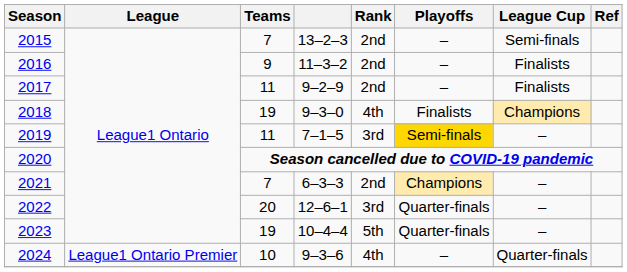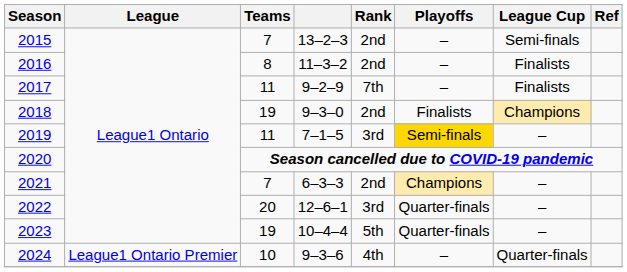 <table class="wikitable" style="text-align: center;">
 <tr>
 <th>Season</th>
 <th>League</th>
 <th>Teams</th>
 <th></th>
 <th>Rank</th>
 <th>Playoffs</th>
 <th>League Cup</th>
 <th>Ref</th>
 </tr>
 <tr>
 <td><a href='#'>2015</a></td>
 <td rowspan="9"><a href='#'>League1 Ontario</a></td>
 <td>7</td>
 <td>13–2–3</td>
 <td>2nd</td>
 <td>–</td>
 <td>Semi-finals</td>
 <td></td>
 </tr>
 <tr>
 <td><a href='#'>2016</a></td>
-<td>9</td>
+<td>8</td>
 <td>11–3–2</td>
 <td>2nd</td>
 <td>–</td>
 <td>Finalists</td>
 <td></td>
 </tr>
 <tr>
 <td><a href='#'>2017</a></td>
 <td>11</td>
 <td>9–2–9</td>
-<td>2nd</td>
+<td>7th</td>
 <td>–</td>
 <td>Finalists</td>
 <td></td>
 </tr>
 <tr>
 <td><a href='#'>2018</a></td>
 <td>19</td>
 <td>9–3–0</td>
-<td>4th</td>
+<td>2nd</td>
 <td>Finalists</td>
 <td bgcolor="FFEBAD">Champions</td>
 <td></td>
 </tr>
 <tr>
 <td><a href='#'>2019</a></td>
 <td>11</td>
 <td>7–1–5</td>
 <td>3rd</td>
 <td style="background: gold;">Semi-finals</td>
 <td>–</td>
 <td></td>
 </tr>
 <tr>
 <td><a href='#'>2020</a></td>
 <td colspan="6"><strong><em>Season cancelled due to <a href='#'>COVID-19 pandemic</a></em></strong></td>
 </tr>
 <tr>
 <td><a href='#'>2021</a></td>
 <td>7</td>
 <td>6–3–3</td>
 <td>2nd</td>
 <td bgcolor="FFEBAD">Champions</td>
 <td>–</td>
 <td></td>
 </tr>
 <tr>
 <td><a href='#'>2022</a></td>
 <td>20</td>
 <td>12–6–1</td>
 <td>3rd</td>
 <td>Quarter-finals</td>
 <td>–</td>
 <td></td>
 </tr>
 <tr>
 <td><a href='#'>2023</a></td>
 <td>19</td>
 <td>10–4–4</td>
 <td>5th</td>
 <td>Quarter-finals</td>
 <td>–</td>
 <td></td>
 </tr>
 <tr>
 <td><a href='#'>2024</a></td>
 <td><a href='#'>League1 Ontario Premier</a></td>
 <td>10</td>
 <td>9–3–6</td>
 <td>4th</td>
 <td>–</td>
 <td>Quarter-finals</td>
 <td></td>
 </tr>
 <tr>
 </tr>
 </table>
